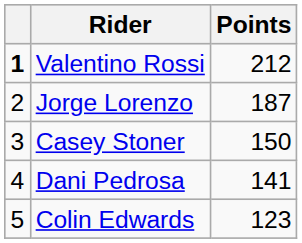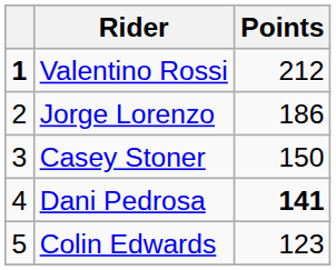 <table class="wikitable" style="font-size: 95%;">
 <tr>
 <th></th>
 <th>Rider</th>
 <th>Points</th>
 </tr>
 <tr>
 <td align=center><strong>1</strong></td>
 <td> <a href='#'>Valentino Rossi</a></td>
 <td align=right>212</td>
 </tr>
 <tr>
 <td align=center>2</td>
 <td> <a href='#'>Jorge Lorenzo</a></td>
-<td align=right>187</td>
+<td align=right>186</td>
 </tr>
 <tr>
 <td align=center>3</td>
 <td> <a href='#'>Casey Stoner</a></td>
 <td align=right>150</td>
 </tr>
 <tr>
 <td align=center>4</td>
 <td> <a href='#'>Dani Pedrosa</a></td>
-<td align=right>141</td>
+<td align=right><strong>141</strong></td>
 </tr>
 <tr>
 <td align=center>5</td>
 <td> <a href='#'>Colin Edwards</a></td>
 <td align=right>123</td>
 </tr>
 </table>
